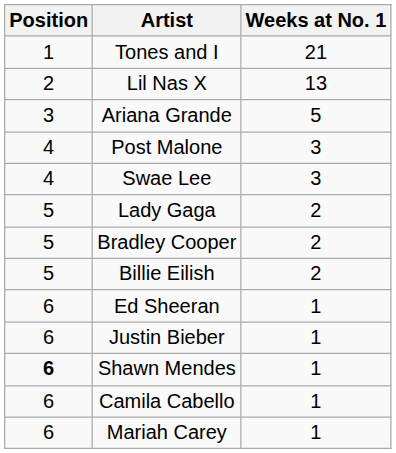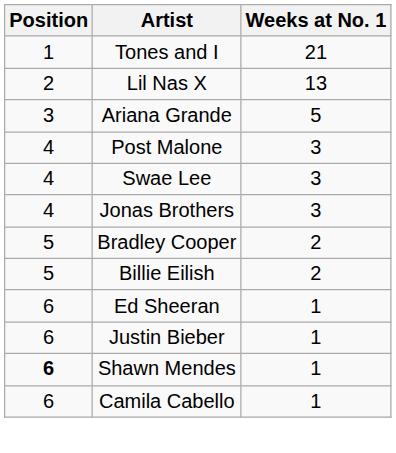 <table class="wikitable">
 <tr>
 <th style="text-align: center;">Position</th>
 <th style="text-align: center;">Artist</th>
 <th style="text-align: center;">Weeks at No. 1</th>
 </tr>
 <tr>
 <td style="text-align: center;">1</td>
 <td style="text-align: center;">Tones and I</td>
 <td style="text-align: center;">21</td>
 </tr>
 <tr>
 <td style="text-align: center;">2</td>
 <td style="text-align: center;">Lil Nas X</td>
 <td style="text-align: center;">13</td>
 </tr>
 <tr>
 <td style="text-align: center;">3</td>
 <td style="text-align: center;">Ariana Grande</td>
 <td style="text-align: center;">5</td>
 </tr>
 <tr>
 <td style="text-align: center;">4</td>
 <td style="text-align: center;">Post Malone</td>
 <td style="text-align: center;">3</td>
 </tr>
 <tr>
 <td style="text-align: center;">4</td>
 <td style="text-align: center;">Swae Lee</td>
 <td style="text-align: center;">3</td>
 </tr>
 <tr>
-<td style="text-align: center;">5</td>
-<td style="text-align: center;">Lady Gaga</td>
-<td style="text-align: center;">2</td>
+<td style="text-align: center;">4</td>
+<td style="text-align: center;">Jonas Brothers</td>
+<td style="text-align: center;">3</td>
 </tr>
 <tr>
 <td style="text-align: center;">5</td>
 <td style="text-align: center;">Bradley Cooper</td>
 <td style="text-align: center;">2</td>
 </tr>
 <tr>
 <td style="text-align: center;">5</td>
 <td style="text-align: center;">Billie Eilish</td>
 <td style="text-align: center;">2</td>
 </tr>
 <tr>
 <td style="text-align: center;">6</td>
 <td style="text-align: center;">Ed Sheeran</td>
 <td style="text-align: center;">1</td>
 </tr>
 <tr>
 <td style="text-align: center;">6</td>
 <td style="text-align: center;">Justin Bieber</td>
 <td style="text-align: center;">1</td>
 </tr>
 <tr>
 <td style="text-align: center;"><strong>6</strong></td>
 <td style="text-align: center;">Shawn Mendes</td>
 <td style="text-align: center;">1</td>
 </tr>
 <tr>
 <td style="text-align: center;">6</td>
 <td style="text-align: center;">Camila Cabello</td>
 <td style="text-align: center;">1</td>
 </tr>
-<tr>
-<td style="text-align: center;">6</td>
-<td style="text-align: center;">Mariah Carey</td>
-<td style="text-align: center;">1</td>
-</tr>
 </table>
